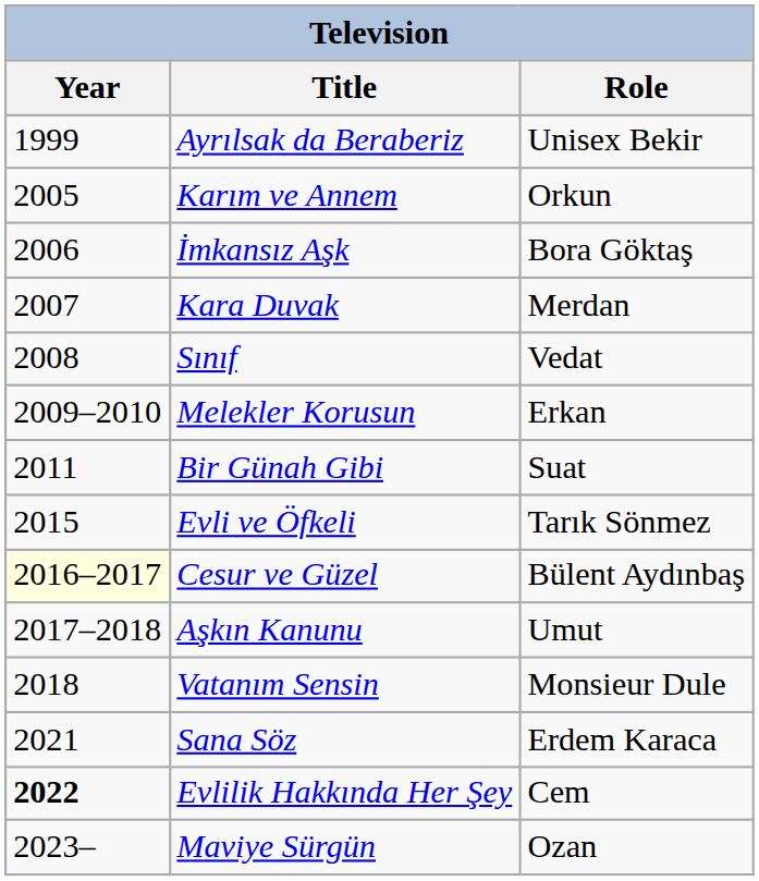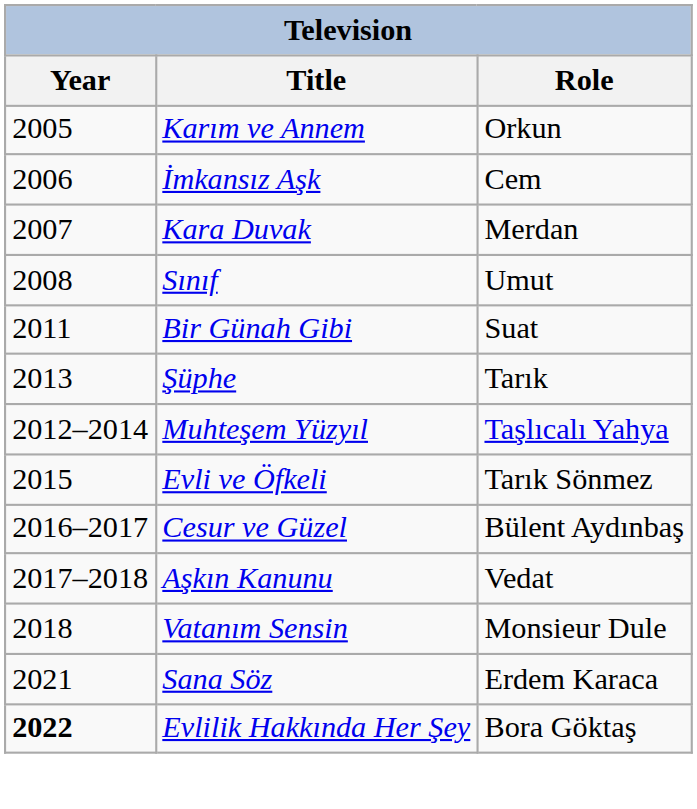 <table class="wikitable" style="font-size: 90%;">
 <tr>
 <th colspan="3" style="background: LightSteelBlue;">Television</th>
 </tr>
 <tr>
 <th>Year</th>
 <th>Title</th>
 <th>Role</th>
 </tr>
 <tr>
-<td>1999</td>
-<td><em><a href='#'>Ayrılsak da Beraberiz</a></em></td>
-<td>Unisex Bekir</td>
-</tr>
-<tr>
 <td>2005</td>
 <td><em><a href='#'>Karım ve Annem</a></em></td>
 <td>Orkun</td>
 </tr>
 <tr>
 <td>2006</td>
 <td><em><a href='#'>İmkansız Aşk</a></em></td>
-<td>Bora Göktaş</td>
+<td>Cem</td>
 </tr>
 <tr>
 <td>2007</td>
 <td><em><a href='#'>Kara Duvak</a></em></td>
 <td>Merdan</td>
 </tr>
 <tr>
 <td>2008</td>
 <td><em><a href='#'>Sınıf</a></em></td>
-<td>Vedat</td>
-</tr>
-<tr>
-<td>2009–2010</td>
-<td><em><a href='#'>Melekler Korusun</a></em></td>
-<td>Erkan</td>
+<td>Umut</td>
 </tr>
 <tr>
 <td>2011</td>
 <td><em><a href='#'>Bir Günah Gibi</a></em></td>
 <td>Suat</td>
 </tr>
 <tr>
+<td>2013</td>
+<td><em><a href='#'>Şüphe</a></em></td>
+<td>Tarık</td>
+</tr>
+<tr>
+<td>2012–2014</td>
+<td><em><a href='#'>Muhteşem Yüzyıl</a></em></td>
+<td><a href='#'>Taşlıcalı Yahya</a></td>
+</tr>
+<tr>
 <td>2015</td>
 <td><em><a href='#'>Evli ve Öfkeli</a></em></td>
 <td>Tarık Sönmez</td>
 </tr>
 <tr>
-<td style="background: lightyellow;">2016–2017</td>
+<td>2016–2017</td>
 <td><em><a href='#'>Cesur ve Güzel</a></em></td>
 <td>Bülent Aydınbaş</td>
 </tr>
 <tr>
 <td>2017–2018</td>
 <td><em><a href='#'>Aşkın Kanunu</a></em></td>
-<td>Umut</td>
+<td>Vedat</td>
 </tr>
 <tr>
 <td>2018</td>
 <td><em><a href='#'>Vatanım Sensin</a></em></td>
 <td>Monsieur Dule</td>
 </tr>
 <tr>
 <td>2021</td>
 <td><em><a href='#'>Sana Söz</a></em></td>
 <td>Erdem Karaca</td>
 </tr>
 <tr>
 <td><strong>2022</strong></td>
 <td><em><a href='#'>Evlilik Hakkında Her Şey</a></em></td>
-<td>Cem</td>
-</tr>
-<tr>
-<td>2023–</td>
-<td><em><a href='#'>Maviye Sürgün</a></em></td>
-<td>Ozan</td>
+<td>Bora Göktaş</td>
 </tr>
 </table>
